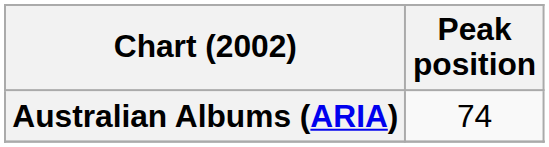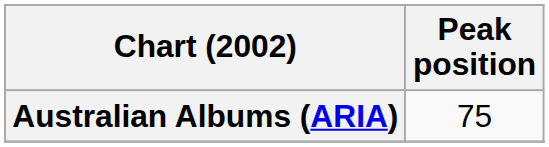 <table class="wikitable plainrowheaders sortable" style="text-align:center">
 <tr>
 <th scope="col">Chart (2002)</th>
 <th scope="col">Peak<br>position</th>
 </tr>
 <tr>
 <th scope="row">Australian Albums (<a href='#'>ARIA</a>)</th>
-<td>74</td>
+<td>75</td>
 </tr>
 <tr>
 </tr>
 <tr>
 </tr>
 <tr>
 </tr>
 </table>
